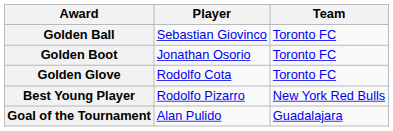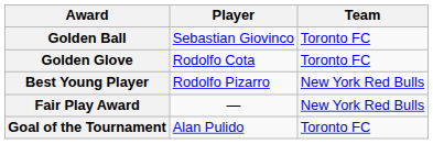 <table class="wikitable">
 <tr>
 <th>Award</th>
 <th>Player</th>
 <th>Team</th>
 </tr>
 <tr>
 <th>Golden Ball</th>
 <td> <a href='#'>Sebastian Giovinco</a></td>
-<td> <a href='#'>Toronto FC</a></td>
-</tr>
-<tr>
-<th>Golden Boot</th>
-<td> <a href='#'>Jonathan Osorio</a></td>
 <td> <a href='#'>Toronto FC</a></td>
 </tr>
 <tr>
 <th>Golden Glove</th>
 <td> <a href='#'>Rodolfo Cota</a></td>
 <td> <a href='#'>Toronto FC</a></td>
 </tr>
 <tr>
 <th>Best Young Player</th>
 <td> <a href='#'>Rodolfo Pizarro</a></td>
 <td> <a href='#'>New York Red Bulls</a></td>
 </tr>
 <tr>
+<th>Fair Play Award</th>
+<td align=center>—</td>
+<td> <a href='#'>New York Red Bulls</a></td>
+</tr>
+<tr>
 <th>Goal of the Tournament</th>
 <td> <a href='#'>Alan Pulido</a></td>
-<td> <a href='#'>Guadalajara</a></td>
+<td> <a href='#'>Toronto FC</a></td>
 </tr>
 </table>
